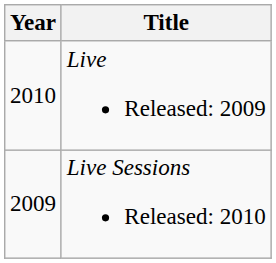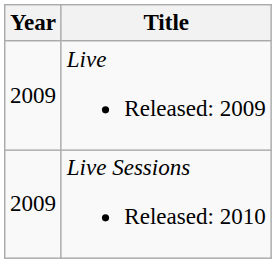 <table class="wikitable">
 <tr>
 <th>Year</th>
 <th>Title</th>
 </tr>
 <tr>
-<td>2010</td>
+<td>2009</td>
 <td><em>Live</em><br><ul><li>Released: 2009</li></ul></td>
 </tr>
 <tr>
 <td>2009</td>
 <td><em>Live Sessions</em><br><ul><li>Released: 2010</li></ul></td>
 </tr>
 </table>
